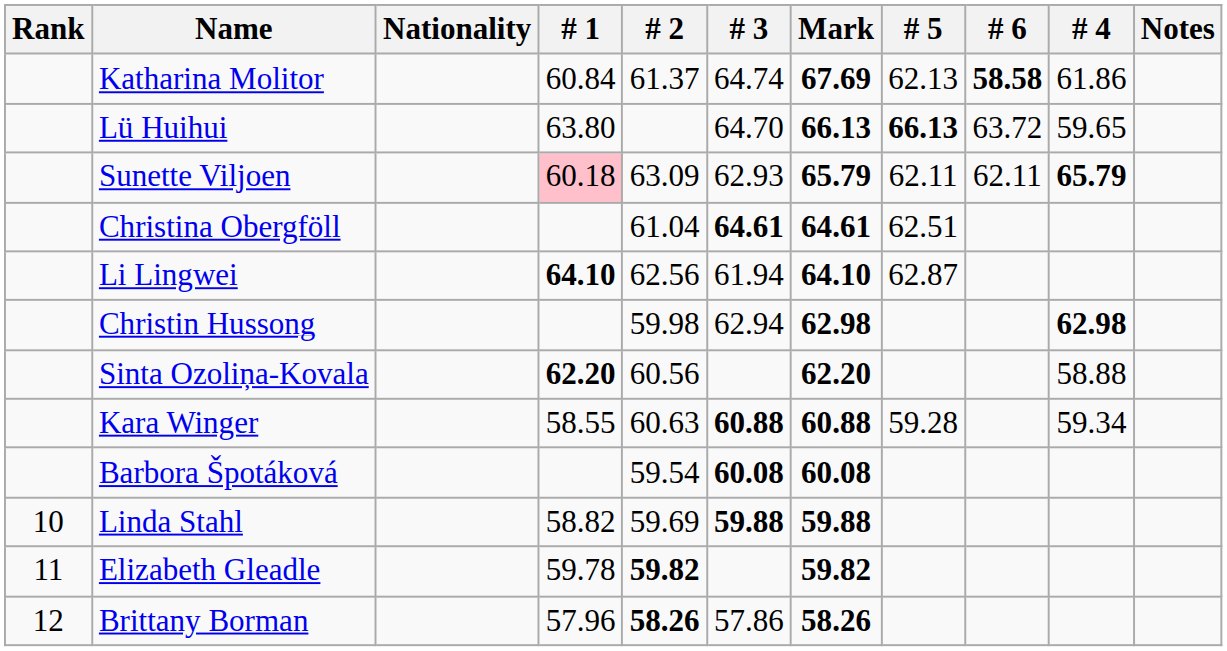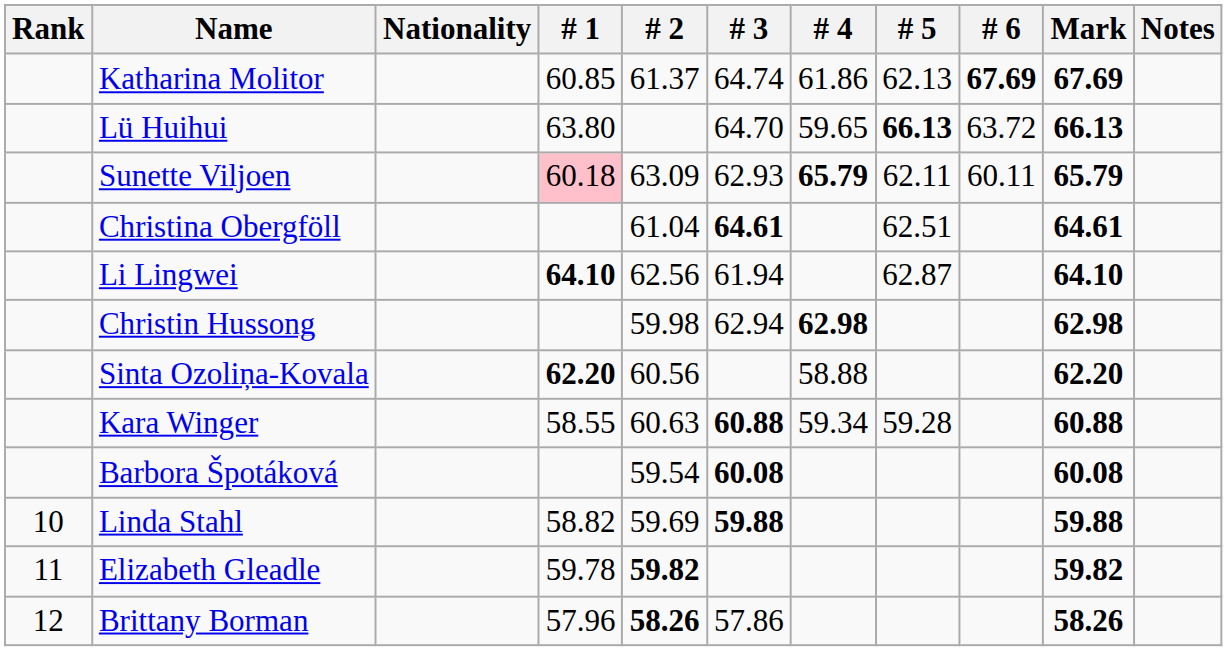 <table class="wikitable sortable" style="text-align:center">
 <tr>
 <th>Rank</th>
 <th>Name</th>
 <th>Nationality</th>
 <th># 1</th>
 <th># 2</th>
 <th># 3</th>
-<th>Mark</th>
+<th># 4</th>
 <th># 5</th>
 <th># 6</th>
-<th># 4</th>
+<th>Mark</th>
 <th>Notes</th>
 </tr>
 <tr>
 <td></td>
 <td align=left><a href='#'>Katharina Molitor</a></td>
 <td align=left></td>
-<td>60.84</td>
+<td>60.85</td>
 <td>61.37</td>
 <td>64.74</td>
+<td>61.86</td>
+<td>62.13</td>
 <td><strong>67.69</strong></td>
-<td>62.13</td>
-<td><strong>58.58</strong></td>
-<td>61.86</td>
+<td><strong>67.69</strong></td>
 <td></td>
 </tr>
 <tr>
 <td></td>
 <td align=left><a href='#'>Lü Huihui</a></td>
 <td align=left></td>
 <td>63.80</td>
 <td></td>
 <td>64.70</td>
-<td><strong>66.13</strong></td>
+<td>59.65</td>
 <td><strong>66.13</strong></td>
 <td>63.72</td>
-<td>59.65</td>
+<td><strong>66.13</strong></td>
 <td></td>
 </tr>
 <tr>
 <td></td>
 <td align=left><a href='#'>Sunette Viljoen</a></td>
 <td align=left></td>
 <td style="background: pink;">60.18</td>
 <td>63.09</td>
 <td>62.93</td>
 <td><strong>65.79</strong></td>
 <td>62.11</td>
-<td>62.11</td>
+<td>60.11</td>
 <td><strong>65.79</strong></td>
 <td></td>
 </tr>
 <tr>
 <td></td>
 <td align=left><a href='#'>Christina Obergföll</a></td>
 <td align=left></td>
 <td></td>
 <td>61.04</td>
 <td><strong>64.61</strong></td>
-<td><strong>64.61</strong></td>
+<td></td>
 <td>62.51</td>
 <td></td>
-<td></td>
+<td><strong>64.61</strong></td>
 <td></td>
 </tr>
 <tr>
 <td></td>
 <td align=left><a href='#'>Li Lingwei</a></td>
 <td align=left></td>
 <td><strong>64.10</strong></td>
 <td>62.56</td>
 <td>61.94</td>
-<td><strong>64.10</strong></td>
+<td></td>
 <td>62.87</td>
 <td></td>
-<td></td>
+<td><strong>64.10</strong></td>
 <td></td>
 </tr>
 <tr>
 <td></td>
 <td align=left><a href='#'>Christin Hussong</a></td>
 <td align=left></td>
 <td></td>
 <td>59.98</td>
 <td>62.94</td>
 <td><strong>62.98</strong></td>
 <td></td>
 <td></td>
 <td><strong>62.98</strong></td>
 <td></td>
 </tr>
 <tr>
 <td></td>
 <td align=left><a href='#'>Sinta Ozoliņa-Kovala</a></td>
 <td align=left></td>
 <td><strong>62.20</strong></td>
 <td>60.56</td>
 <td></td>
-<td><strong>62.20</strong></td>
+<td>58.88</td>
 <td></td>
 <td></td>
-<td>58.88</td>
+<td><strong>62.20</strong></td>
 <td></td>
 </tr>
 <tr>
 <td></td>
 <td align=left><a href='#'>Kara Winger</a></td>
 <td align=left></td>
 <td>58.55</td>
 <td>60.63</td>
 <td><strong>60.88</strong></td>
-<td><strong>60.88</strong></td>
+<td>59.34</td>
 <td>59.28</td>
 <td></td>
-<td>59.34</td>
+<td><strong>60.88</strong></td>
 <td></td>
 </tr>
 <tr>
 <td></td>
 <td align=left><a href='#'>Barbora Špotáková</a></td>
 <td align=left></td>
 <td></td>
 <td>59.54</td>
 <td><strong>60.08</strong></td>
-<td><strong>60.08</strong></td>
 <td></td>
 <td></td>
 <td></td>
+<td><strong>60.08</strong></td>
 <td></td>
 </tr>
 <tr>
 <td>10</td>
 <td align=left><a href='#'>Linda Stahl</a></td>
 <td align=left></td>
 <td>58.82</td>
 <td>59.69</td>
 <td><strong>59.88</strong></td>
-<td><strong>59.88</strong></td>
 <td></td>
 <td></td>
 <td></td>
+<td><strong>59.88</strong></td>
 <td></td>
 </tr>
 <tr>
 <td>11</td>
 <td align=left><a href='#'>Elizabeth Gleadle</a></td>
 <td align=left></td>
 <td>59.78</td>
 <td><strong>59.82</strong></td>
 <td></td>
-<td><strong>59.82</strong></td>
 <td></td>
 <td></td>
 <td></td>
+<td><strong>59.82</strong></td>
 <td></td>
 </tr>
 <tr>
 <td>12</td>
 <td align=left><a href='#'>Brittany Borman</a></td>
 <td align=left></td>
 <td>57.96</td>
 <td><strong>58.26</strong></td>
 <td>57.86</td>
-<td><strong>58.26</strong></td>
 <td></td>
 <td></td>
 <td></td>
+<td><strong>58.26</strong></td>
 <td></td>
 </tr>
 </table>
